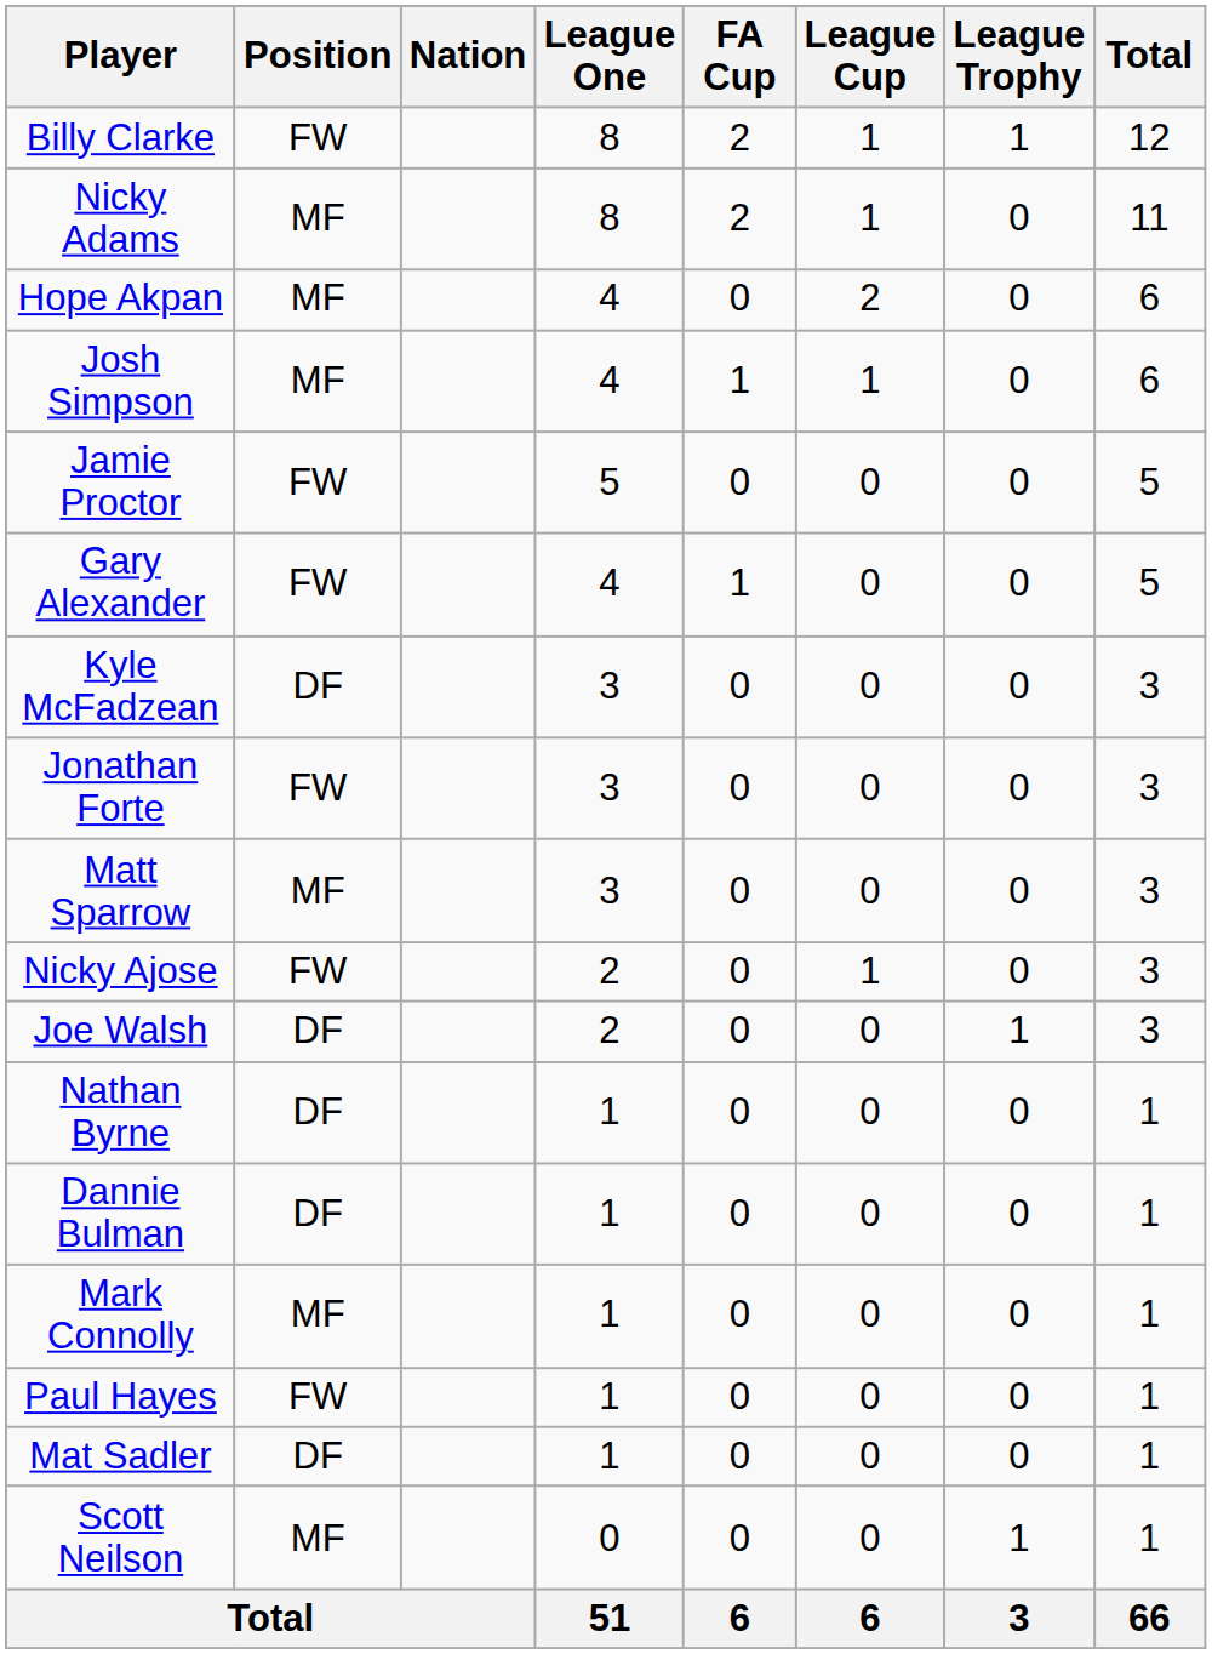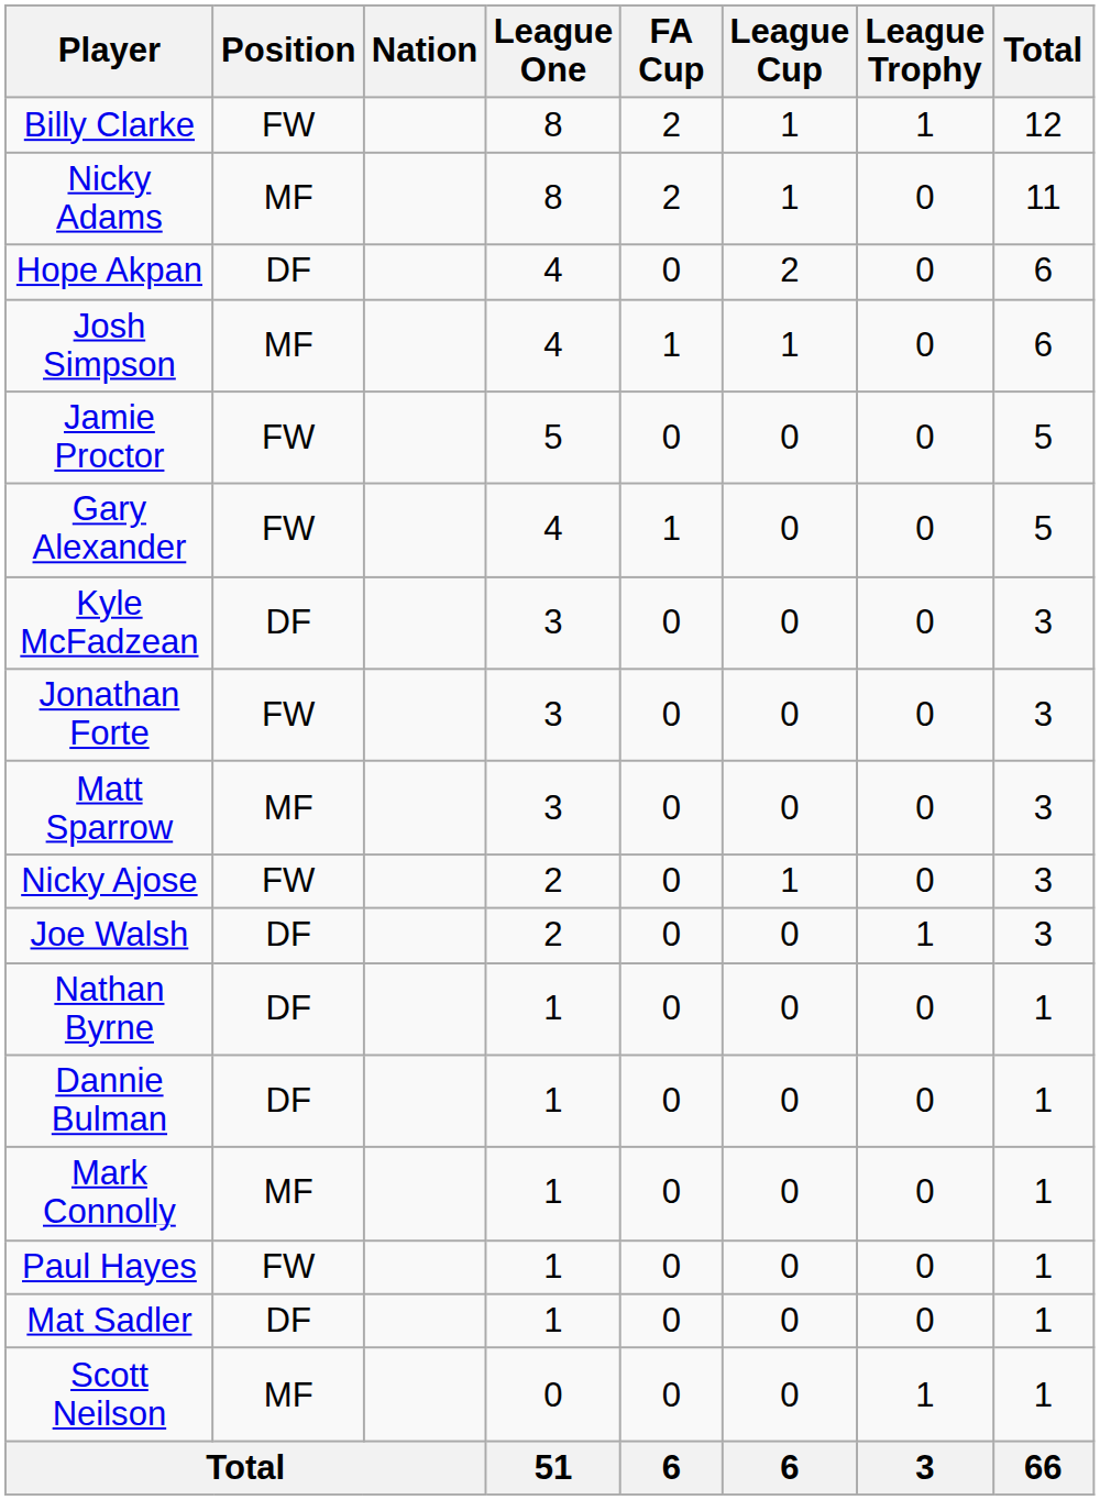 <table class="wikitable sortable" style="text-align: center">
 <tr>
 <th width=90>Player</th>
 <th width=40>Position</th>
 <th width=40>Nation</th>
 <th width=40>League One</th>
 <th width=40>FA Cup</th>
 <th width=40>League Cup</th>
 <th width=40>League Trophy</th>
 <th width=40>Total</th>
 </tr>
 <tr>
 <td><a href='#'>Billy Clarke</a></td>
 <td>FW</td>
 <td></td>
 <td>8</td>
 <td>2</td>
 <td>1</td>
 <td>1</td>
 <td>12</td>
 </tr>
 <tr>
 <td><a href='#'>Nicky Adams</a></td>
 <td>MF</td>
 <td></td>
 <td>8</td>
 <td>2</td>
 <td>1</td>
 <td>0</td>
 <td>11</td>
 </tr>
 <tr>
 <td><a href='#'>Hope Akpan</a></td>
-<td>MF</td>
+<td>DF</td>
 <td></td>
 <td>4</td>
 <td>0</td>
 <td>2</td>
 <td>0</td>
 <td>6</td>
 </tr>
 <tr>
 <td><a href='#'>Josh Simpson</a></td>
 <td>MF</td>
 <td></td>
 <td>4</td>
 <td>1</td>
 <td>1</td>
 <td>0</td>
 <td>6</td>
 </tr>
 <tr>
 <td><a href='#'>Jamie Proctor</a></td>
 <td>FW</td>
 <td></td>
 <td>5</td>
 <td>0</td>
 <td>0</td>
 <td>0</td>
 <td>5</td>
 </tr>
 <tr>
 <td><a href='#'>Gary Alexander</a></td>
 <td>FW</td>
 <td></td>
 <td>4</td>
 <td>1</td>
 <td>0</td>
 <td>0</td>
 <td>5</td>
 </tr>
 <tr>
 <td><a href='#'>Kyle McFadzean</a></td>
 <td>DF</td>
 <td></td>
 <td>3</td>
 <td>0</td>
 <td>0</td>
 <td>0</td>
 <td>3</td>
 </tr>
 <tr>
 <td><a href='#'>Jonathan Forte</a></td>
 <td>FW</td>
 <td></td>
 <td>3</td>
 <td>0</td>
 <td>0</td>
 <td>0</td>
 <td>3</td>
 </tr>
 <tr>
 <td><a href='#'>Matt Sparrow</a></td>
 <td>MF</td>
 <td></td>
 <td>3</td>
 <td>0</td>
 <td>0</td>
 <td>0</td>
 <td>3</td>
 </tr>
 <tr>
 <td><a href='#'>Nicky Ajose</a></td>
 <td>FW</td>
 <td></td>
 <td>2</td>
 <td>0</td>
 <td>1</td>
 <td>0</td>
 <td>3</td>
 </tr>
 <tr>
 <td><a href='#'>Joe Walsh</a></td>
 <td>DF</td>
 <td></td>
 <td>2</td>
 <td>0</td>
 <td>0</td>
 <td>1</td>
 <td>3</td>
 </tr>
 <tr>
 <td><a href='#'>Nathan Byrne</a></td>
 <td>DF</td>
 <td></td>
 <td>1</td>
 <td>0</td>
 <td>0</td>
 <td>0</td>
 <td>1</td>
 </tr>
 <tr>
 <td><a href='#'>Dannie Bulman</a></td>
 <td>DF</td>
 <td></td>
 <td>1</td>
 <td>0</td>
 <td>0</td>
 <td>0</td>
 <td>1</td>
 </tr>
 <tr>
 <td><a href='#'>Mark Connolly</a></td>
 <td>MF</td>
 <td></td>
 <td>1</td>
 <td>0</td>
 <td>0</td>
 <td>0</td>
 <td>1</td>
 </tr>
 <tr>
 <td><a href='#'>Paul Hayes</a></td>
 <td>FW</td>
 <td></td>
 <td>1</td>
 <td>0</td>
 <td>0</td>
 <td>0</td>
 <td>1</td>
 </tr>
 <tr>
 <td><a href='#'>Mat Sadler</a></td>
 <td>DF</td>
 <td></td>
 <td>1</td>
 <td>0</td>
 <td>0</td>
 <td>0</td>
 <td>1</td>
 </tr>
 <tr>
 <td><a href='#'>Scott Neilson</a></td>
 <td>MF</td>
 <td></td>
 <td>0</td>
 <td>0</td>
 <td>0</td>
 <td>1</td>
 <td>1</td>
 </tr>
 <tr>
 <th colspan="3">Total</th>
 <th>51</th>
 <th>6</th>
 <th>6</th>
 <th>3</th>
 <th>66</th>
 </tr>
 </table>
